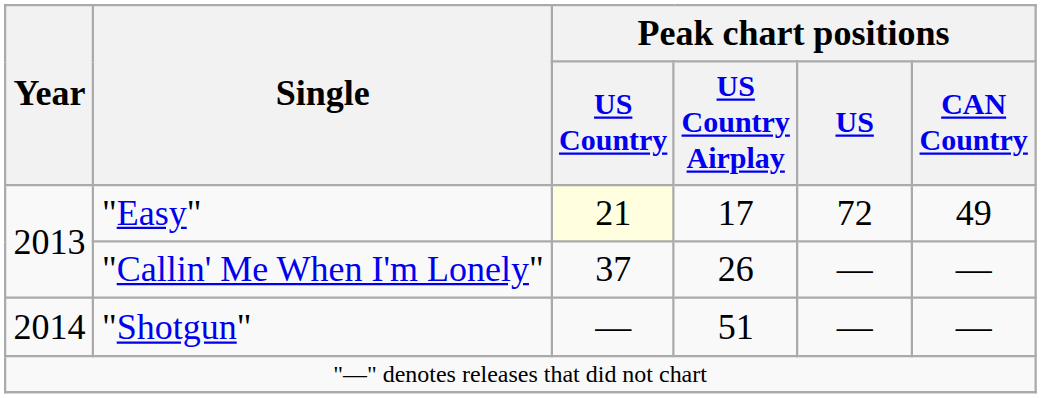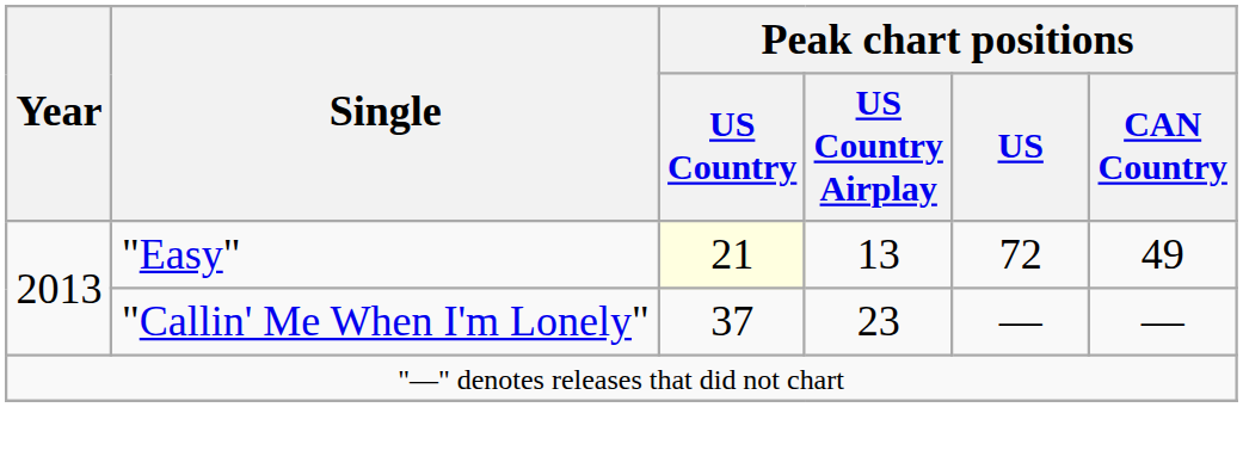 <table class="wikitable" style="text-align:center;">
 <tr>
 <th rowspan="2">Year</th>
 <th rowspan="2">Single</th>
 <th colspan="4">Peak chart positions</th>
 </tr>
 <tr style="font-size:smaller;">
 <th width="45"><a href='#'>US Country</a></th>
 <th width="45"><a href='#'>US Country Airplay</a></th>
 <th width="45"><a href='#'>US</a></th>
 <th width="45"><a href='#'>CAN Country</a><br></th>
 </tr>
 <tr>
 <td rowspan="2">2013</td>
 <td align="left">"<a href='#'>Easy</a>"</td>
 <td style="background: lightyellow;">21</td>
-<td>17</td>
+<td>13</td>
 <td>72</td>
 <td>49</td>
 </tr>
 <tr>
 <td align="left">"<a href='#'>Callin' Me When I'm Lonely</a>"</td>
 <td>37</td>
-<td>26</td>
-<td>—</td>
-<td>—</td>
-</tr>
-<tr>
-<td>2014</td>
-<td align="left">"<a href='#'>Shotgun</a>"</td>
-<td>—</td>
-<td>51</td>
+<td>23</td>
 <td>—</td>
 <td>—</td>
 </tr>
 <tr>
 <td colspan="6" style="font-size:8pt">"—" denotes releases that did not chart</td>
 </tr>
 <tr>
 </tr>
 </table>
